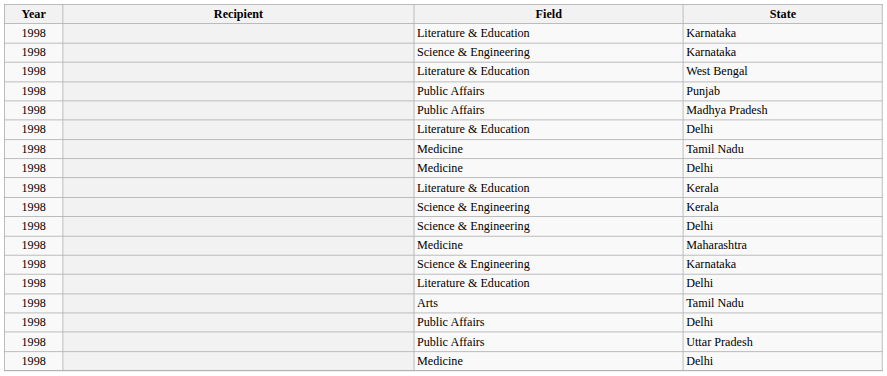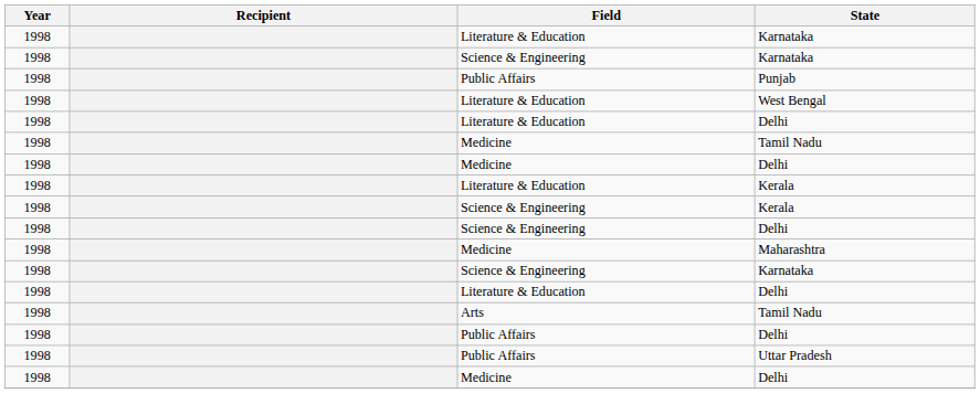 <table class="wikitable plainrowheaders sortable" style="width:73%">
 <tr>
 <th scope="col" style="width:5%">Year</th>
 <th scope="col" style="width:30%">Recipient</th>
 <th scope="col" style="width:23%">Field</th>
 <th scope="col" style="width:17%">State</th>
 </tr>
 <tr>
 <td style="text-align:center;">1998</td>
 <th scope="row"></th>
 <td>Literature & Education</td>
 <td>Karnataka</td>
 </tr>
 <tr>
 <td style="text-align:center;">1998</td>
 <th scope="row"></th>
 <td>Science & Engineering</td>
 <td>Karnataka</td>
 </tr>
 <tr>
 <td style="text-align:center;">1998</td>
 <th scope="row"></th>
-<td>Literature & Education</td>
-<td>West Bengal</td>
-</tr>
-<tr>
-<td style="text-align:center;">1998</td>
-<th scope="row"></th>
 <td>Public Affairs</td>
 <td>Punjab</td>
 </tr>
 <tr>
 <td style="text-align:center;">1998</td>
 <th scope="row"></th>
-<td>Public Affairs</td>
-<td>Madhya Pradesh</td>
+<td>Literature & Education</td>
+<td>West Bengal</td>
 </tr>
 <tr>
 <td style="text-align:center;">1998</td>
 <th scope="row"></th>
 <td>Literature & Education</td>
 <td>Delhi</td>
 </tr>
 <tr>
 <td style="text-align:center;">1998</td>
 <th scope="row"></th>
 <td>Medicine</td>
 <td>Tamil Nadu</td>
 </tr>
 <tr>
 <td style="text-align:center;">1998</td>
 <th scope="row"></th>
 <td>Medicine</td>
 <td>Delhi</td>
 </tr>
 <tr>
 <td style="text-align:center;">1998</td>
 <th scope="row"></th>
 <td>Literature & Education</td>
 <td>Kerala</td>
 </tr>
 <tr>
 <td style="text-align:center;">1998</td>
 <th scope="row"></th>
 <td>Science & Engineering</td>
 <td>Kerala</td>
 </tr>
 <tr>
 <td style="text-align:center;">1998</td>
 <th scope="row"></th>
 <td>Science & Engineering</td>
 <td>Delhi</td>
 </tr>
 <tr>
 <td style="text-align:center;">1998</td>
 <th scope="row"></th>
 <td>Medicine</td>
 <td>Maharashtra</td>
 </tr>
 <tr>
 <td style="text-align:center;">1998</td>
 <th scope="row"></th>
 <td>Science & Engineering</td>
 <td>Karnataka</td>
 </tr>
 <tr>
 <td style="text-align:center;">1998</td>
 <th scope="row"></th>
 <td>Literature & Education</td>
 <td>Delhi</td>
 </tr>
 <tr>
 <td style="text-align:center;">1998</td>
 <th scope="row"></th>
 <td>Arts</td>
 <td>Tamil Nadu</td>
 </tr>
 <tr>
 <td style="text-align:center;">1998</td>
 <th scope="row"></th>
 <td>Public Affairs</td>
 <td>Delhi</td>
 </tr>
 <tr>
 <td style="text-align:center;">1998</td>
 <th scope="row"></th>
 <td>Public Affairs</td>
 <td>Uttar Pradesh</td>
 </tr>
 <tr>
 <td style="text-align:center;">1998</td>
 <th scope="row"></th>
 <td>Medicine</td>
 <td>Delhi</td>
 </tr>
 <tr>
 </tr>
 </table>
